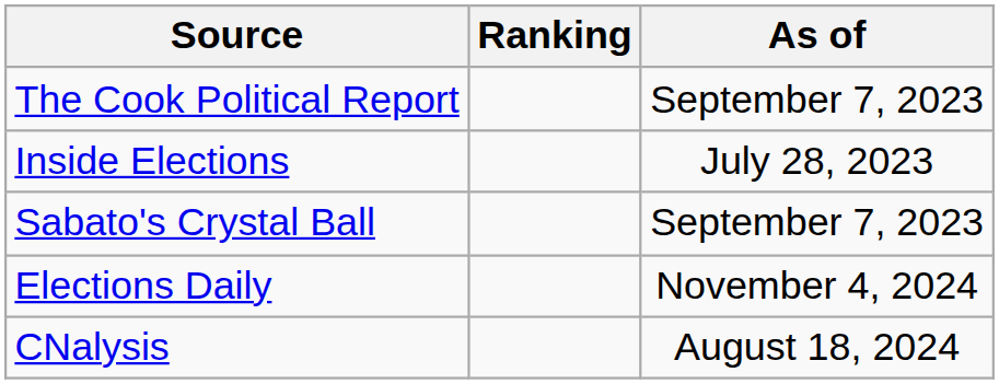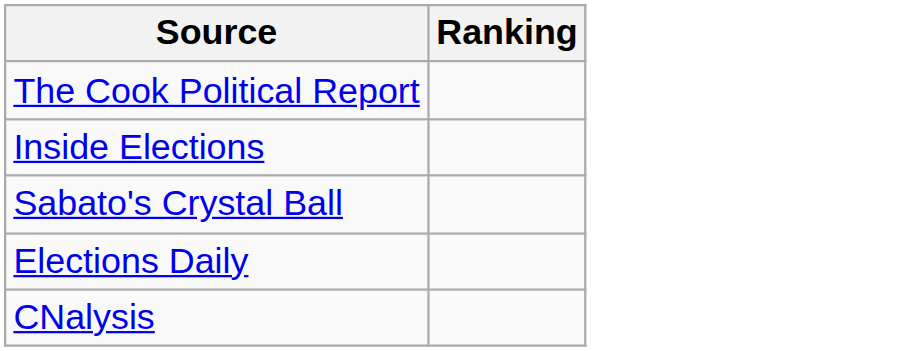 <table class="wikitable" style="text-align:center">
 <tr>
 <th>Source</th>
 <th>Ranking</th>
-<th>As of</th>
 </tr>
 <tr>
 <td style="text-align:left"><a href='#'>The Cook Political Report</a></td>
 <td></td>
-<td>September 7, 2023</td>
 </tr>
 <tr>
 <td style="text-align:left"><a href='#'>Inside Elections</a></td>
 <td></td>
-<td>July 28, 2023</td>
 </tr>
 <tr>
 <td style="text-align:left"><a href='#'>Sabato's Crystal Ball</a></td>
 <td></td>
-<td>September 7, 2023</td>
 </tr>
 <tr>
 <td style="text-align:left"><a href='#'>Elections Daily</a></td>
 <td></td>
-<td>November 4, 2024</td>
 </tr>
 <tr>
 <td style="text-align:left"><a href='#'>CNalysis</a></td>
 <td></td>
-<td>August 18, 2024</td>
 </tr>
 </table>
